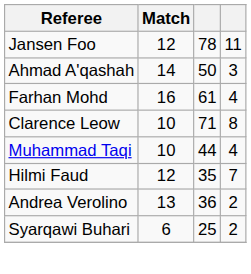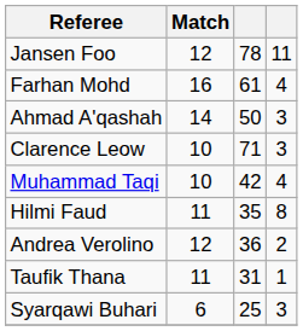 <table class="wikitable plainrowheaders sortable" style="font-size:90%">
 <tr>
 <th>Referee</th>
 <th>Match</th>
 <th></th>
 <th></th>
 </tr>
 <tr>
 <td>Jansen Foo</td>
 <td align="center" rowspan="1">12</td>
 <td align="center" rowspan="1">78</td>
 <td align="center" rowspan="1">11</td>
 </tr>
 <tr>
+<td>Farhan Mohd</td>
+<td align="center" rowspan="1">16</td>
+<td align="center" rowspan="1">61</td>
+<td align="center" rowspan="1">4</td>
+</tr>
+<tr>
 <td>Ahmad A'qashah</td>
 <td align="center" rowspan="1">14</td>
 <td align="center" rowspan="1">50</td>
 <td align="center" rowspan="1">3</td>
 </tr>
 <tr>
-<td>Farhan Mohd</td>
-<td align="center" rowspan="1">16</td>
-<td align="center" rowspan="1">61</td>
-<td align="center" rowspan="1">4</td>
-</tr>
-<tr>
 <td>Clarence Leow</td>
 <td align="center" rowspan="1">10</td>
 <td align="center" rowspan="1">71</td>
-<td align="center" rowspan="1">8</td>
+<td align="center" rowspan="1">3</td>
 </tr>
 <tr>
 <td><a href='#'>Muhammad Taqi</a></td>
 <td align="center" rowspan="1">10</td>
-<td align="center" rowspan="1">44</td>
+<td align="center" rowspan="1">42</td>
 <td align="center" rowspan="1">4</td>
 </tr>
 <tr>
 <td>Hilmi Faud</td>
-<td align="center" rowspan="1">12</td>
+<td align="center" rowspan="1">11</td>
 <td align="center" rowspan="1">35</td>
-<td align="center" rowspan="1">7</td>
+<td align="center" rowspan="1">8</td>
 </tr>
 <tr>
 <td>Andrea Verolino</td>
-<td align="center" rowspan="1">13</td>
+<td align="center" rowspan="1">12</td>
 <td align="center" rowspan="1">36</td>
 <td align="center" rowspan="1">2</td>
+</tr>
+<tr>
+<td>Taufik Thana</td>
+<td align="center" rowspan="1">11</td>
+<td align="center" rowspan="1">31</td>
+<td align="center" rowspan="1">1</td>
 </tr>
 <tr>
 <td>Syarqawi Buhari</td>
 <td align="center" rowspan="1">6</td>
 <td align="center" rowspan="1">25</td>
-<td align="center" rowspan="1">2</td>
+<td align="center" rowspan="1">3</td>
 </tr>
 <tr>
 </tr>
 </table>
